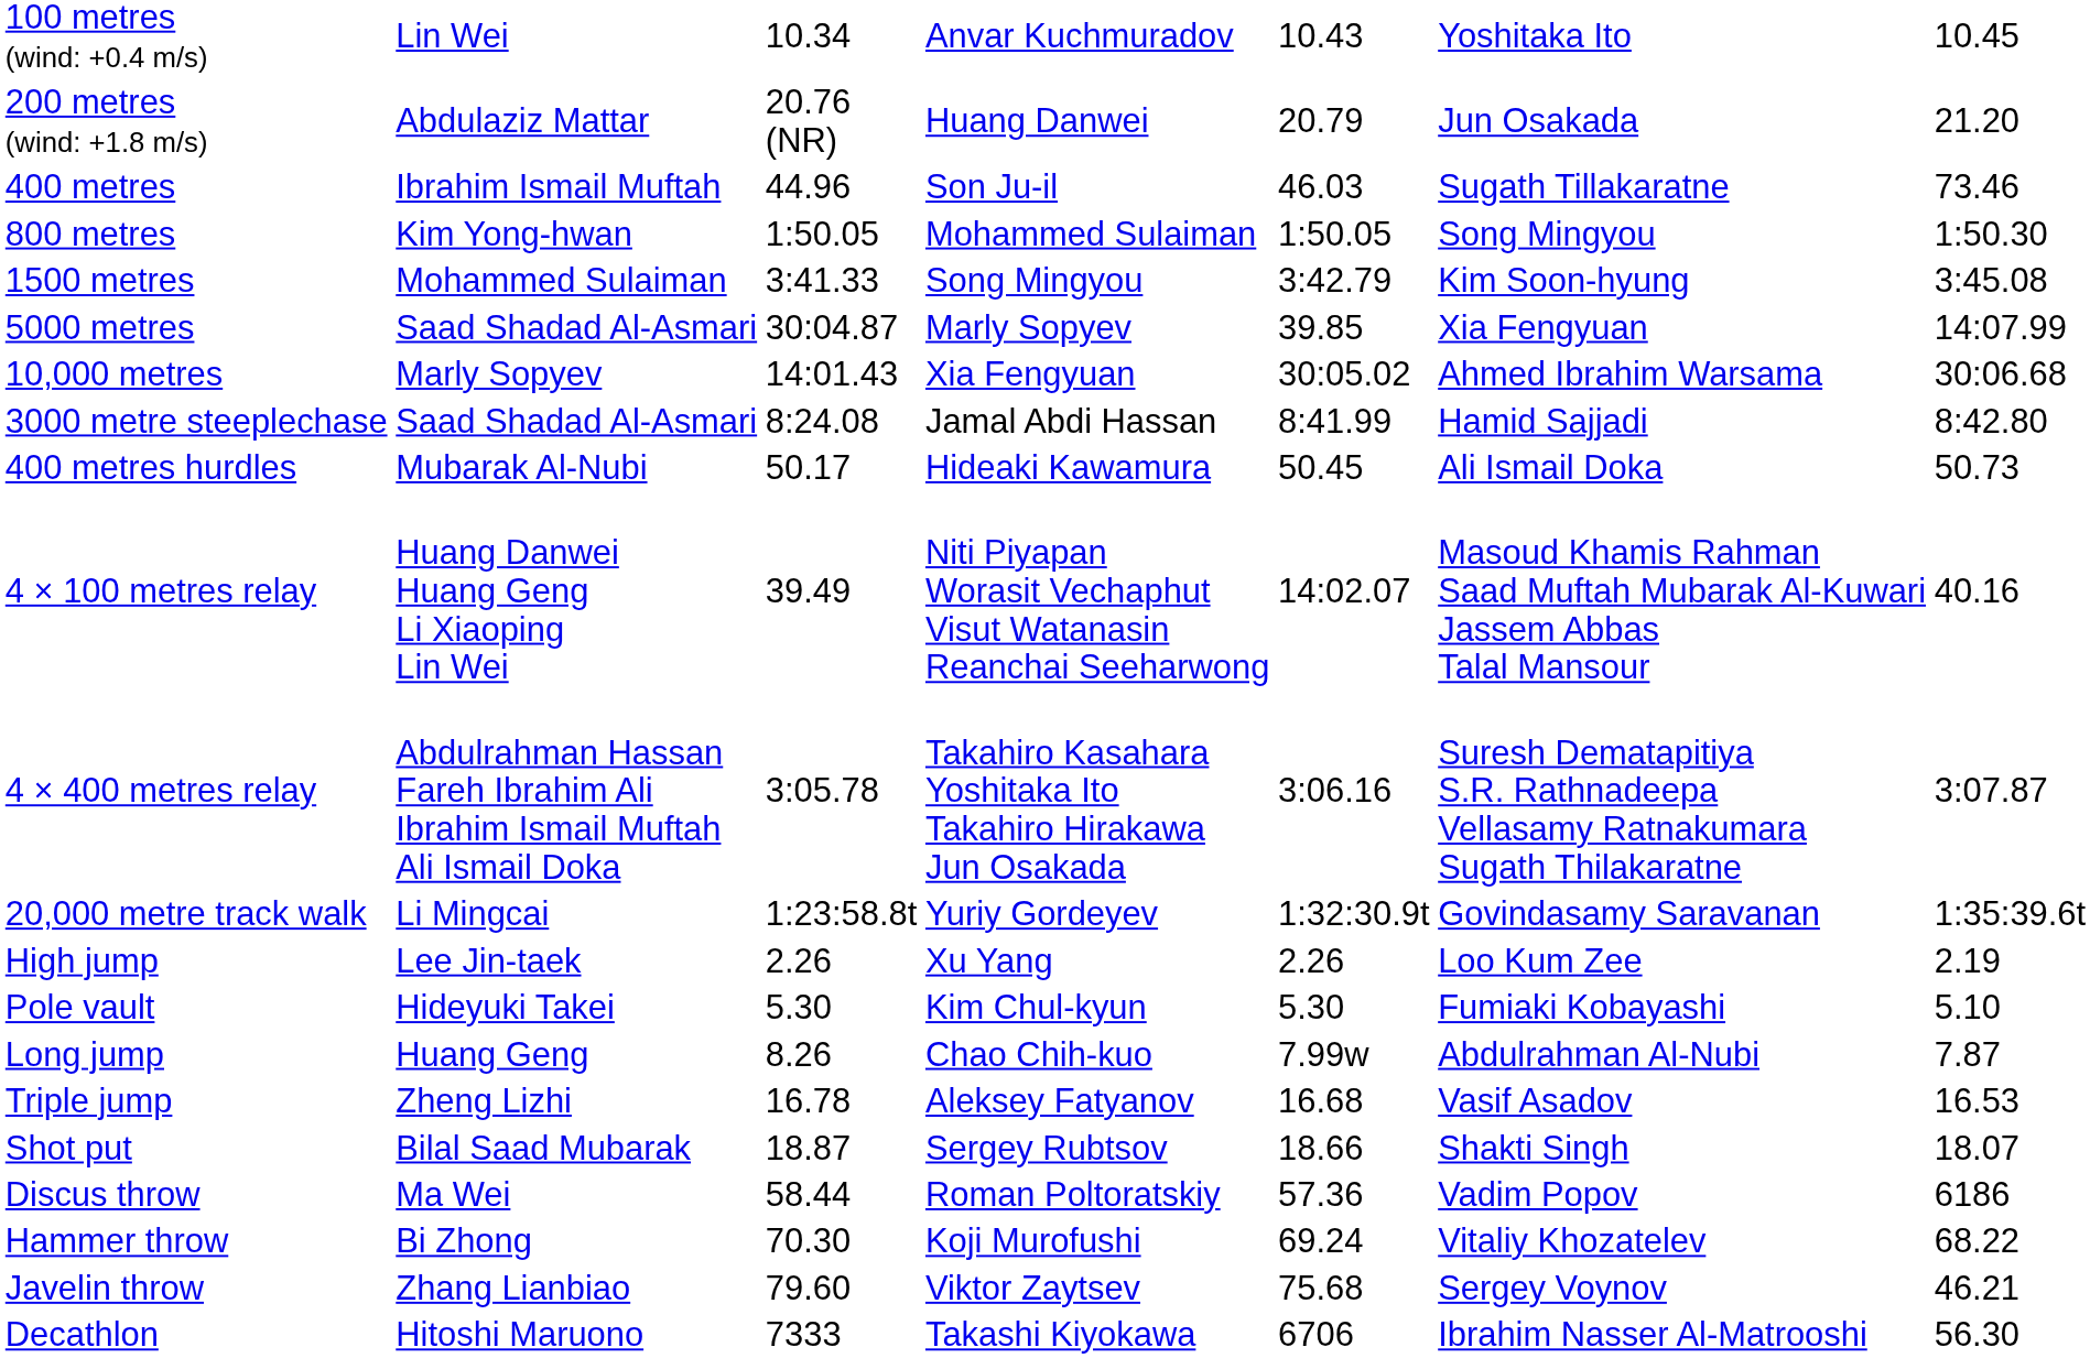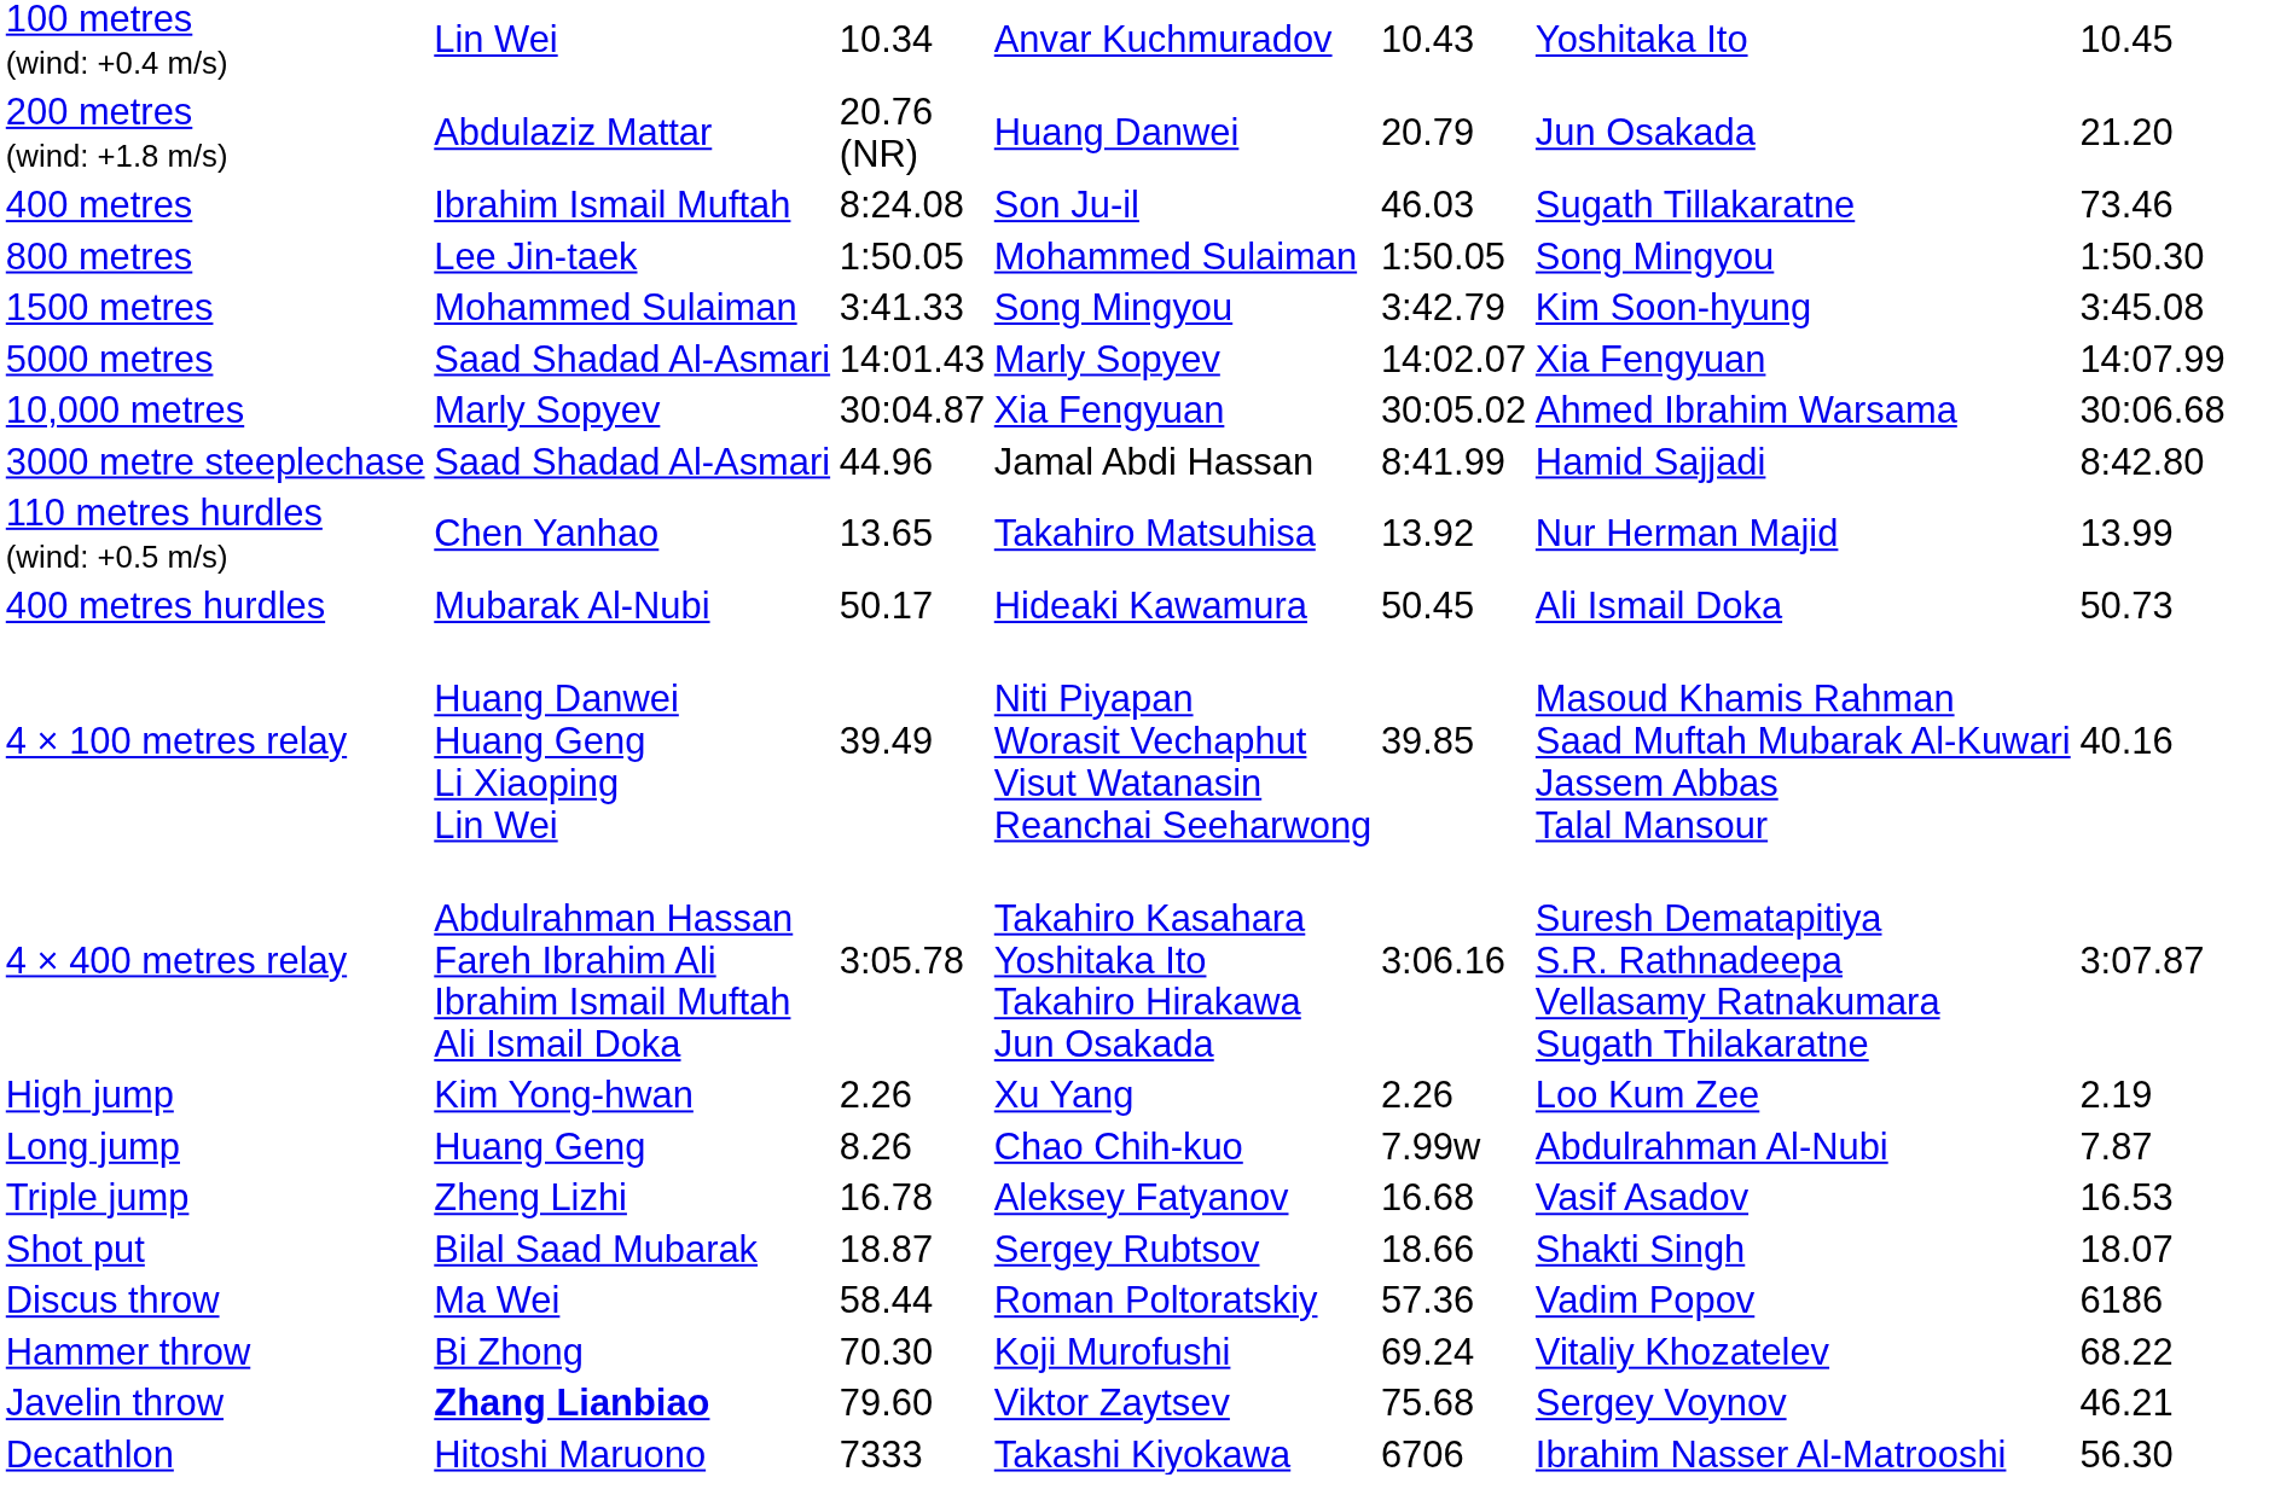 <table>
 <tr>
 <td><a href='#'>100 metres</a><br><small>(wind: +0.4 m/s)</small></td>
 <td><a href='#'>Lin Wei</a><br> </td>
 <td>10.34</td>
 <td><a href='#'>Anvar Kuchmuradov</a><br> </td>
 <td>10.43</td>
 <td><a href='#'>Yoshitaka Ito</a><br> </td>
 <td>10.45</td>
 </tr>
 <tr>
 <td><a href='#'>200 metres</a><br><small>(wind: +1.8 m/s)</small></td>
 <td><a href='#'>Abdulaziz Mattar</a><br> </td>
 <td>20.76<br>(NR)</td>
 <td><a href='#'>Huang Danwei</a><br> </td>
 <td>20.79</td>
 <td><a href='#'>Jun Osakada</a><br> </td>
 <td>21.20</td>
 </tr>
 <tr>
 <td><a href='#'>400 metres</a></td>
 <td><a href='#'>Ibrahim Ismail Muftah</a><br> </td>
-<td>44.96</td>
+<td>8:24.08</td>
 <td><a href='#'>Son Ju-il</a><br> </td>
 <td>46.03</td>
 <td><a href='#'>Sugath Tillakaratne</a><br> </td>
 <td>73.46</td>
 </tr>
 <tr>
 <td><a href='#'>800 metres</a></td>
-<td><a href='#'>Kim Yong-hwan</a><br> </td>
+<td><a href='#'>Lee Jin-taek</a><br> </td>
 <td>1:50.05</td>
 <td><a href='#'>Mohammed Sulaiman</a><br> </td>
 <td>1:50.05</td>
 <td><a href='#'>Song Mingyou</a><br> </td>
 <td>1:50.30</td>
 </tr>
 <tr>
 <td><a href='#'>1500 metres</a></td>
 <td><a href='#'>Mohammed Sulaiman</a><br> </td>
 <td>3:41.33</td>
 <td><a href='#'>Song Mingyou</a><br> </td>
 <td>3:42.79</td>
 <td><a href='#'>Kim Soon-hyung</a><br> </td>
 <td>3:45.08</td>
 </tr>
 <tr>
 <td><a href='#'>5000 metres</a></td>
 <td><a href='#'>Saad Shadad Al-Asmari</a><br> </td>
-<td>30:04.87</td>
+<td>14:01.43</td>
 <td><a href='#'>Marly Sopyev</a><br> </td>
-<td>39.85</td>
+<td>14:02.07</td>
 <td><a href='#'>Xia Fengyuan</a><br> </td>
 <td>14:07.99</td>
 </tr>
 <tr>
 <td><a href='#'>10,000 metres</a></td>
 <td><a href='#'>Marly Sopyev</a><br> </td>
-<td>14:01.43</td>
+<td>30:04.87</td>
 <td><a href='#'>Xia Fengyuan</a><br> </td>
 <td>30:05.02</td>
 <td><a href='#'>Ahmed Ibrahim Warsama</a><br> </td>
 <td>30:06.68</td>
 </tr>
 <tr>
 <td><a href='#'>3000 metre steeplechase</a></td>
 <td><a href='#'>Saad Shadad Al-Asmari</a><br> </td>
-<td>8:24.08</td>
+<td>44.96</td>
 <td>Jamal Abdi Hassan<br> </td>
 <td>8:41.99</td>
 <td><a href='#'>Hamid Sajjadi</a><br> </td>
 <td>8:42.80</td>
+</tr>
+<tr>
+<td><a href='#'>110 metres hurdles</a><br><small>(wind: +0.5 m/s)</small></td>
+<td><a href='#'>Chen Yanhao</a><br> </td>
+<td>13.65</td>
+<td><a href='#'>Takahiro Matsuhisa</a><br> </td>
+<td>13.92</td>
+<td><a href='#'>Nur Herman Majid</a><br> </td>
+<td>13.99</td>
 </tr>
 <tr>
 <td><a href='#'>400 metres hurdles</a></td>
 <td><a href='#'>Mubarak Al-Nubi</a><br> </td>
 <td>50.17</td>
 <td><a href='#'>Hideaki Kawamura</a><br> </td>
 <td>50.45</td>
 <td><a href='#'>Ali Ismail Doka</a><br> </td>
 <td>50.73</td>
 </tr>
 <tr>
 <td><a href='#'>4 × 100 metres relay</a></td>
 <td><br><a href='#'>Huang Danwei</a><br><a href='#'>Huang Geng</a><br><a href='#'>Li Xiaoping</a><br><a href='#'>Lin Wei</a></td>
 <td>39.49</td>
 <td><br><a href='#'>Niti Piyapan</a><br><a href='#'>Worasit Vechaphut</a><br><a href='#'>Visut Watanasin</a><br><a href='#'>Reanchai Seeharwong</a></td>
-<td>14:02.07</td>
+<td>39.85</td>
 <td><br><a href='#'>Masoud Khamis Rahman</a><br><a href='#'>Saad Muftah Mubarak Al-Kuwari</a><br><a href='#'>Jassem Abbas</a><br><a href='#'>Talal Mansour</a></td>
 <td>40.16</td>
 </tr>
 <tr>
 <td><a href='#'>4 × 400 metres relay</a></td>
 <td><br><a href='#'>Abdulrahman Hassan</a><br><a href='#'>Fareh Ibrahim Ali</a><br><a href='#'>Ibrahim Ismail Muftah</a><br><a href='#'>Ali Ismail Doka</a></td>
 <td>3:05.78</td>
 <td><br><a href='#'>Takahiro Kasahara</a><br><a href='#'>Yoshitaka Ito</a><br><a href='#'>Takahiro Hirakawa</a><br><a href='#'>Jun Osakada</a></td>
 <td>3:06.16</td>
 <td><br><a href='#'>Suresh Dematapitiya</a><br><a href='#'>S.R. Rathnadeepa</a><br><a href='#'>Vellasamy Ratnakumara</a><br><a href='#'>Sugath Thilakaratne</a></td>
 <td>3:07.87</td>
 </tr>
 <tr>
-<td><a href='#'>20,000 metre track walk</a></td>
-<td><a href='#'>Li Mingcai</a><br> </td>
-<td>1:23:58.8t</td>
-<td><a href='#'>Yuriy Gordeyev</a><br> </td>
-<td>1:32:30.9t</td>
-<td><a href='#'>Govindasamy Saravanan</a><br> </td>
-<td>1:35:39.6t</td>
-</tr>
-<tr>
 <td><a href='#'>High jump</a></td>
-<td><a href='#'>Lee Jin-taek</a><br> </td>
+<td><a href='#'>Kim Yong-hwan</a><br> </td>
 <td>2.26</td>
 <td><a href='#'>Xu Yang</a><br> </td>
 <td>2.26</td>
 <td><a href='#'>Loo Kum Zee</a><br> </td>
 <td>2.19</td>
-</tr>
-<tr>
-<td><a href='#'>Pole vault</a></td>
-<td><a href='#'>Hideyuki Takei</a><br> </td>
-<td>5.30</td>
-<td><a href='#'>Kim Chul-kyun</a><br> </td>
-<td>5.30</td>
-<td><a href='#'>Fumiaki Kobayashi</a><br> </td>
-<td>5.10</td>
 </tr>
 <tr>
 <td><a href='#'>Long jump</a></td>
 <td><a href='#'>Huang Geng</a><br> </td>
 <td>8.26</td>
 <td><a href='#'>Chao Chih-kuo</a><br> </td>
 <td>7.99w</td>
 <td><a href='#'>Abdulrahman Al-Nubi</a><br> </td>
 <td>7.87</td>
 </tr>
 <tr>
 <td><a href='#'>Triple jump</a></td>
 <td><a href='#'>Zheng Lizhi</a><br> </td>
 <td>16.78</td>
 <td><a href='#'>Aleksey Fatyanov</a><br> </td>
 <td>16.68</td>
 <td><a href='#'>Vasif Asadov</a><br> </td>
 <td>16.53</td>
 </tr>
 <tr>
 <td><a href='#'>Shot put</a></td>
 <td><a href='#'>Bilal Saad Mubarak</a><br> </td>
 <td>18.87</td>
 <td><a href='#'>Sergey Rubtsov</a><br> </td>
 <td>18.66</td>
 <td><a href='#'>Shakti Singh</a><br> </td>
 <td>18.07</td>
 </tr>
 <tr>
 <td><a href='#'>Discus throw</a></td>
 <td><a href='#'>Ma Wei</a><br> </td>
 <td>58.44</td>
 <td><a href='#'>Roman Poltoratskiy</a><br> </td>
 <td>57.36</td>
 <td><a href='#'>Vadim Popov</a><br> </td>
 <td>6186</td>
 </tr>
 <tr>
 <td><a href='#'>Hammer throw</a></td>
 <td><a href='#'>Bi Zhong</a><br> </td>
 <td>70.30</td>
 <td><a href='#'>Koji Murofushi</a><br> </td>
 <td>69.24</td>
 <td><a href='#'>Vitaliy Khozatelev</a><br> </td>
 <td>68.22</td>
 </tr>
 <tr>
 <td><a href='#'>Javelin throw</a></td>
-<td><a href='#'>Zhang Lianbiao</a><br> </td>
+<td><strong><a href='#'>Zhang Lianbiao</a><br> </strong></td>
 <td>79.60</td>
 <td><a href='#'>Viktor Zaytsev</a><br> </td>
 <td>75.68</td>
 <td><a href='#'>Sergey Voynov</a><br> </td>
 <td>46.21</td>
 </tr>
 <tr>
 <td><a href='#'>Decathlon</a></td>
 <td><a href='#'>Hitoshi Maruono</a><br> </td>
 <td>7333</td>
 <td><a href='#'>Takashi Kiyokawa</a><br> </td>
 <td>6706</td>
 <td><a href='#'>Ibrahim Nasser Al-Matrooshi</a><br> </td>
 <td>56.30</td>
 </tr>
 </table>
